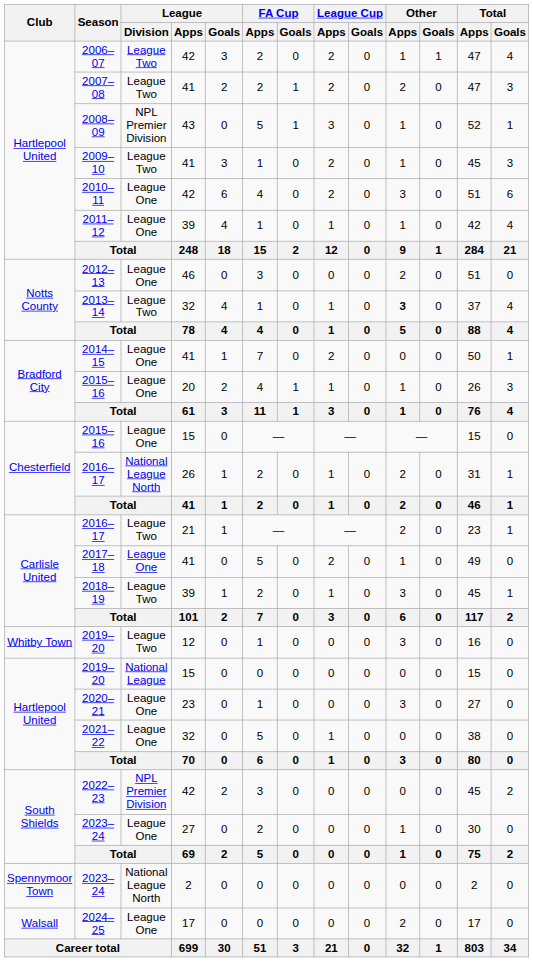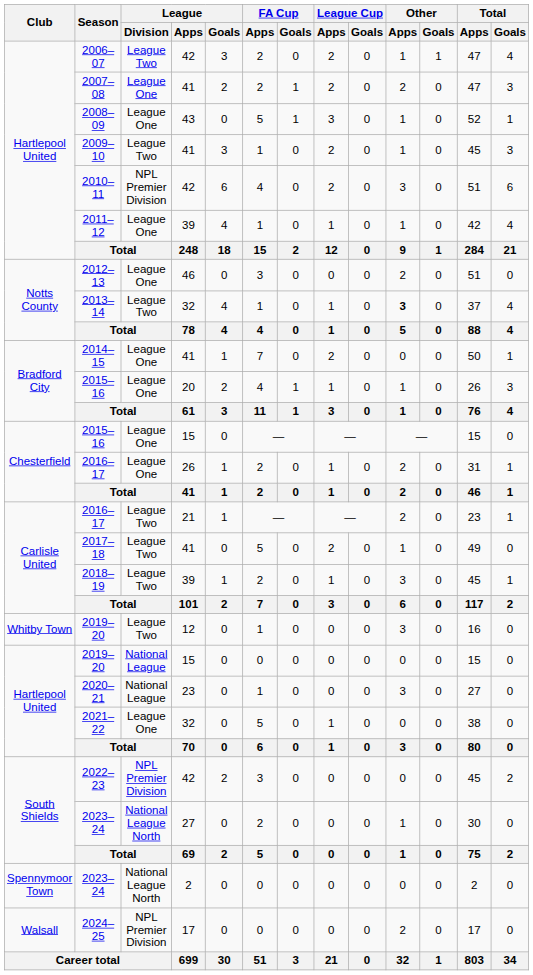 <table class=wikitable style=text-align:center>
 <tr>
 <th rowspan=2>Club</th>
 <th rowspan=2>Season</th>
 <th colspan=3>League</th>
 <th colspan=2><a href='#'>FA Cup</a></th>
 <th colspan=2><a href='#'>League Cup</a></th>
 <th colspan=2>Other</th>
 <th colspan=2>Total</th>
 </tr>
 <tr>
 <th>Division</th>
 <th>Apps</th>
 <th>Goals</th>
 <th>Apps</th>
 <th>Goals</th>
 <th>Apps</th>
 <th>Goals</th>
 <th>Apps</th>
 <th>Goals</th>
 <th>Apps</th>
 <th>Goals</th>
 </tr>
 <tr>
 <td rowspan=7><a href='#'>Hartlepool United</a></td>
 <td><a href='#'>2006–07</a></td>
 <td><a href='#'>League Two</a></td>
 <td>42</td>
 <td>3</td>
 <td>2</td>
 <td>0</td>
 <td>2</td>
 <td>0</td>
 <td>1</td>
 <td>1</td>
 <td>47</td>
 <td>4</td>
 </tr>
 <tr>
 <td><a href='#'>2007–08</a></td>
-<td>League Two</td>
+<td><a href='#'>League One</a></td>
 <td>41</td>
 <td>2</td>
 <td>2</td>
 <td>1</td>
 <td>2</td>
 <td>0</td>
 <td>2</td>
 <td>0</td>
 <td>47</td>
 <td>3</td>
 </tr>
 <tr>
 <td><a href='#'>2008–09</a></td>
-<td>NPL Premier Division</td>
+<td>League One</td>
 <td>43</td>
 <td>0</td>
 <td>5</td>
 <td>1</td>
 <td>3</td>
 <td>0</td>
 <td>1</td>
 <td>0</td>
 <td>52</td>
 <td>1</td>
 </tr>
 <tr>
 <td><a href='#'>2009–10</a></td>
 <td>League Two</td>
 <td>41</td>
 <td>3</td>
 <td>1</td>
 <td>0</td>
 <td>2</td>
 <td>0</td>
 <td>1</td>
 <td>0</td>
 <td>45</td>
 <td>3</td>
 </tr>
 <tr>
 <td><a href='#'>2010–11</a></td>
-<td>League One</td>
+<td>NPL Premier Division</td>
 <td>42</td>
 <td>6</td>
 <td>4</td>
 <td>0</td>
 <td>2</td>
 <td>0</td>
 <td>3</td>
 <td>0</td>
 <td>51</td>
 <td>6</td>
 </tr>
 <tr>
 <td><a href='#'>2011–12</a></td>
 <td>League One</td>
 <td>39</td>
 <td>4</td>
 <td>1</td>
 <td>0</td>
 <td>1</td>
 <td>0</td>
 <td>1</td>
 <td>0</td>
 <td>42</td>
 <td>4</td>
 </tr>
 <tr>
 <th colspan=2>Total</th>
 <th>248</th>
 <th>18</th>
 <th>15</th>
 <th>2</th>
 <th>12</th>
 <th>0</th>
 <th>9</th>
 <th>1</th>
 <th>284</th>
 <th>21</th>
 </tr>
 <tr>
 <td rowspan=3><a href='#'>Notts County</a></td>
 <td><a href='#'>2012–13</a></td>
 <td>League One</td>
 <td>46</td>
 <td>0</td>
 <td>3</td>
 <td>0</td>
 <td>0</td>
 <td>0</td>
 <td>2</td>
 <td>0</td>
 <td>51</td>
 <td>0</td>
 </tr>
 <tr>
 <td><a href='#'>2013–14</a></td>
 <td>League Two</td>
 <td>32</td>
 <td>4</td>
 <td>1</td>
 <td>0</td>
 <td>1</td>
 <td>0</td>
 <td><strong>3</strong></td>
 <td>0</td>
 <td>37</td>
 <td>4</td>
 </tr>
 <tr>
 <th colspan=2>Total</th>
 <th>78</th>
 <th>4</th>
 <th>4</th>
 <th>0</th>
 <th>1</th>
 <th>0</th>
 <th>5</th>
 <th>0</th>
 <th>88</th>
 <th>4</th>
 </tr>
 <tr>
 <td rowspan=3><a href='#'>Bradford City</a></td>
 <td><a href='#'>2014–15</a></td>
 <td>League One</td>
 <td>41</td>
 <td>1</td>
 <td>7</td>
 <td>0</td>
 <td>2</td>
 <td>0</td>
 <td>0</td>
 <td>0</td>
 <td>50</td>
 <td>1</td>
 </tr>
 <tr>
 <td><a href='#'>2015–16</a></td>
 <td>League One</td>
 <td>20</td>
 <td>2</td>
 <td>4</td>
 <td>1</td>
 <td>1</td>
 <td>0</td>
 <td>1</td>
 <td>0</td>
 <td>26</td>
 <td>3</td>
 </tr>
 <tr>
 <th colspan=2>Total</th>
 <th>61</th>
 <th>3</th>
 <th>11</th>
 <th>1</th>
 <th>3</th>
 <th>0</th>
 <th>1</th>
 <th>0</th>
 <th>76</th>
 <th>4</th>
 </tr>
 <tr>
 <td rowspan=3><a href='#'>Chesterfield</a></td>
 <td><a href='#'>2015–16</a></td>
 <td>League One</td>
 <td>15</td>
 <td>0</td>
 <td colspan=2>—</td>
 <td colspan=2>—</td>
 <td colspan=2>—</td>
 <td>15</td>
 <td>0</td>
 </tr>
 <tr>
 <td><a href='#'>2016–17</a></td>
-<td><a href='#'>National League North</a></td>
+<td>League One</td>
 <td>26</td>
 <td>1</td>
 <td>2</td>
 <td>0</td>
 <td>1</td>
 <td>0</td>
 <td>2</td>
 <td>0</td>
 <td>31</td>
 <td>1</td>
 </tr>
 <tr>
 <th colspan=2>Total</th>
 <th>41</th>
 <th>1</th>
 <th>2</th>
 <th>0</th>
 <th>1</th>
 <th>0</th>
 <th>2</th>
 <th>0</th>
 <th>46</th>
 <th>1</th>
 </tr>
 <tr>
 <td rowspan=4><a href='#'>Carlisle United</a></td>
 <td><a href='#'>2016–17</a></td>
 <td>League Two</td>
 <td>21</td>
 <td>1</td>
 <td colspan=2>—</td>
 <td colspan=2>—</td>
 <td>2</td>
 <td>0</td>
 <td>23</td>
 <td>1</td>
 </tr>
 <tr>
 <td><a href='#'>2017–18</a></td>
-<td><a href='#'>League One</a></td>
+<td>League Two</td>
 <td>41</td>
 <td>0</td>
 <td>5</td>
 <td>0</td>
 <td>2</td>
 <td>0</td>
 <td>1</td>
 <td>0</td>
 <td>49</td>
 <td>0</td>
 </tr>
 <tr>
 <td><a href='#'>2018–19</a></td>
 <td>League Two</td>
 <td>39</td>
 <td>1</td>
 <td>2</td>
 <td>0</td>
 <td>1</td>
 <td>0</td>
 <td>3</td>
 <td>0</td>
 <td>45</td>
 <td>1</td>
 </tr>
 <tr>
 <th colspan=2>Total</th>
 <th>101</th>
 <th>2</th>
 <th>7</th>
 <th>0</th>
 <th>3</th>
 <th>0</th>
 <th>6</th>
 <th>0</th>
 <th>117</th>
 <th>2</th>
 </tr>
 <tr>
 <td><a href='#'>Whitby Town</a></td>
 <td><a href='#'>2019–20</a></td>
 <td>League Two</td>
 <td>12</td>
 <td>0</td>
 <td>1</td>
 <td>0</td>
 <td>0</td>
 <td>0</td>
 <td>3</td>
 <td>0</td>
 <td>16</td>
 <td>0</td>
 </tr>
 <tr>
 <td rowspan=4><a href='#'>Hartlepool United</a></td>
 <td><a href='#'>2019–20</a></td>
 <td><a href='#'>National League</a></td>
 <td>15</td>
 <td>0</td>
 <td>0</td>
 <td>0</td>
 <td>0</td>
 <td>0</td>
 <td>0</td>
 <td>0</td>
 <td>15</td>
 <td>0</td>
 </tr>
 <tr>
 <td><a href='#'>2020–21</a></td>
-<td>League One</td>
+<td>National League</td>
 <td>23</td>
 <td>0</td>
 <td>1</td>
 <td>0</td>
 <td>0</td>
 <td>0</td>
 <td>3</td>
 <td>0</td>
 <td>27</td>
 <td>0</td>
 </tr>
 <tr>
 <td><a href='#'>2021–22</a></td>
 <td>League One</td>
 <td>32</td>
 <td>0</td>
 <td>5</td>
 <td>0</td>
 <td>1</td>
 <td>0</td>
 <td>0</td>
 <td>0</td>
 <td>38</td>
 <td>0</td>
 </tr>
 <tr>
 <th colspan=2>Total</th>
 <th>70</th>
 <th>0</th>
 <th>6</th>
 <th>0</th>
 <th>1</th>
 <th>0</th>
 <th>3</th>
 <th>0</th>
 <th>80</th>
 <th>0</th>
 </tr>
 <tr>
 <td rowspan="3"><a href='#'>South Shields</a></td>
 <td><a href='#'>2022–23</a></td>
 <td><a href='#'>NPL Premier Division</a></td>
 <td>42</td>
 <td>2</td>
 <td>3</td>
 <td>0</td>
 <td>0</td>
 <td>0</td>
 <td>0</td>
 <td>0</td>
 <td>45</td>
 <td>2</td>
 </tr>
 <tr>
 <td><a href='#'>2023–24</a></td>
-<td>League One</td>
+<td><a href='#'>National League North</a></td>
 <td>27</td>
 <td>0</td>
 <td>2</td>
 <td>0</td>
 <td>0</td>
 <td>0</td>
 <td>1</td>
 <td>0</td>
 <td>30</td>
 <td>0</td>
 </tr>
 <tr>
 <th colspan=2>Total</th>
 <th>69</th>
 <th>2</th>
 <th>5</th>
 <th>0</th>
 <th>0</th>
 <th>0</th>
 <th>1</th>
 <th>0</th>
 <th>75</th>
 <th>2</th>
 </tr>
 <tr>
 <td><a href='#'>Spennymoor Town</a></td>
 <td><a href='#'>2023–24</a></td>
 <td>National League North</td>
 <td>2</td>
 <td>0</td>
 <td>0</td>
 <td>0</td>
 <td>0</td>
 <td>0</td>
 <td>0</td>
 <td>0</td>
 <td>2</td>
 <td>0</td>
 </tr>
 <tr>
 <td><a href='#'>Walsall</a></td>
 <td><a href='#'>2024–25</a></td>
-<td>League One</td>
+<td>NPL Premier Division</td>
 <td>17</td>
 <td>0</td>
 <td>0</td>
 <td>0</td>
 <td>0</td>
 <td>0</td>
 <td>2</td>
 <td>0</td>
 <td>17</td>
 <td>0</td>
 </tr>
 <tr>
 <th colspan=3>Career total</th>
 <th>699</th>
 <th>30</th>
 <th>51</th>
 <th>3</th>
 <th>21</th>
 <th>0</th>
 <th>32</th>
 <th>1</th>
 <th>803</th>
 <th>34</th>
 </tr>
 </table>
